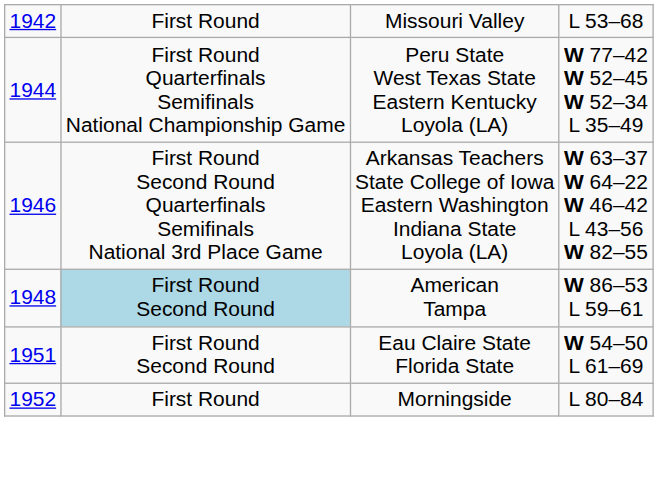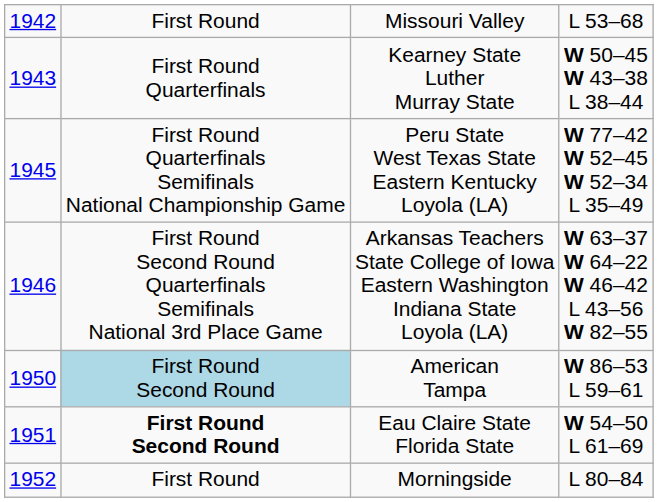 <table class="wikitable">
 <tr align="center">
 <td><a href='#'>1942</a></td>
 <td>First Round</td>
 <td>Missouri Valley</td>
 <td>L 53–68</td>
 </tr>
 <tr align="center">
-<td><a href='#'>1944</a></td>
+<td><a href='#'>1943</a></td>
+<td>First Round<br>Quarterfinals</td>
+<td>Kearney State<br>Luther<br>Murray State</td>
+<td><strong>W</strong> 50–45<br><strong>W</strong> 43–38<br>L 38–44</td>
+</tr>
+<tr align="center">
+<td><a href='#'>1945</a></td>
 <td>First Round<br>Quarterfinals<br>Semifinals<br>National Championship Game</td>
 <td>Peru State<br>West Texas State<br>Eastern Kentucky<br>Loyola (LA)</td>
 <td><strong>W</strong> 77–42<br><strong>W</strong> 52–45<br><strong>W</strong> 52–34<br>L 35–49</td>
 </tr>
 <tr align="center">
 <td><a href='#'>1946</a></td>
 <td>First Round<br>Second Round<br>Quarterfinals<br>Semifinals<br>National 3rd Place Game</td>
 <td>Arkansas Teachers<br>State College of Iowa<br>Eastern Washington<br>Indiana State<br>Loyola (LA)</td>
 <td><strong>W</strong> 63–37<br><strong>W</strong> 64–22<br><strong>W</strong> 46–42<br>L 43–56<br><strong>W</strong> 82–55</td>
 </tr>
 <tr align="center">
-<td><a href='#'>1948</a></td>
+<td><a href='#'>1950</a></td>
 <td style="background: lightblue;">First Round<br>Second Round</td>
 <td>American<br>Tampa</td>
 <td><strong>W</strong> 86–53<br>L 59–61</td>
 </tr>
 <tr align="center">
 <td><a href='#'>1951</a></td>
-<td>First Round<br>Second Round</td>
+<td><strong>First Round<br>Second Round</strong></td>
 <td>Eau Claire State<br>Florida State</td>
 <td><strong>W</strong> 54–50<br>L 61–69</td>
 </tr>
 <tr align="center">
 <td><a href='#'>1952</a></td>
 <td>First Round</td>
 <td>Morningside</td>
 <td>L 80–84</td>
 </tr>
 </table>
